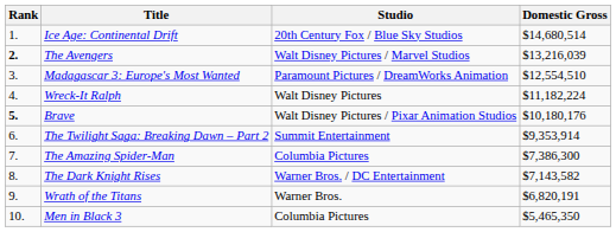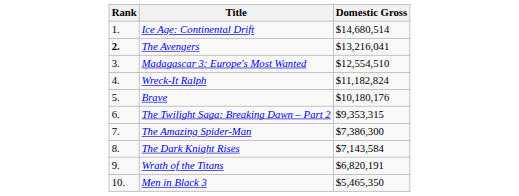 <table class="wikitable sortable" style="margin:auto; margin:auto;">
 <tr>
 <th>Rank</th>
 <th>Title</th>
-<th>Studio</th>
 <th>Domestic Gross</th>
 </tr>
 <tr>
 <td>1.</td>
 <td><em><a href='#'>Ice Age: Continental Drift</a></em></td>
-<td><a href='#'>20th Century Fox</a> / <a href='#'>Blue Sky Studios</a></td>
 <td>$14,680,514</td>
 </tr>
 <tr>
 <td><strong>2.</strong></td>
 <td><em><a href='#'>The Avengers</a></em></td>
-<td><a href='#'>Walt Disney Pictures</a> / <a href='#'>Marvel Studios</a></td>
-<td>$13,216,039</td>
+<td>$13,216,041</td>
 </tr>
 <tr>
 <td>3.</td>
 <td><em><a href='#'>Madagascar 3: Europe's Most Wanted</a></em></td>
-<td><a href='#'>Paramount Pictures</a> / <a href='#'>DreamWorks Animation</a></td>
 <td>$12,554,510</td>
 </tr>
 <tr>
 <td>4.</td>
 <td><em><a href='#'>Wreck-It Ralph</a></em></td>
-<td>Walt Disney Pictures</td>
-<td>$11,182,224</td>
+<td>$11,182,824</td>
 </tr>
 <tr>
-<td><strong>5.</strong></td>
+<td>5.</td>
 <td><em><a href='#'>Brave</a></em></td>
-<td>Walt Disney Pictures / <a href='#'>Pixar Animation Studios</a></td>
 <td>$10,180,176</td>
 </tr>
 <tr>
 <td>6.</td>
 <td><em><a href='#'>The Twilight Saga: Breaking Dawn – Part 2</a></em></td>
-<td><a href='#'>Summit Entertainment</a></td>
-<td>$9,353,914</td>
+<td>$9,353,315</td>
 </tr>
 <tr>
 <td>7.</td>
 <td><em><a href='#'>The Amazing Spider-Man</a></em></td>
-<td><a href='#'>Columbia Pictures</a></td>
 <td>$7,386,300</td>
 </tr>
 <tr>
 <td>8.</td>
 <td><em><a href='#'>The Dark Knight Rises</a></em></td>
-<td><a href='#'>Warner Bros.</a> / <a href='#'>DC Entertainment</a></td>
-<td>$7,143,582</td>
+<td>$7,143,584</td>
 </tr>
 <tr>
 <td>9.</td>
 <td><em><a href='#'>Wrath of the Titans</a></em></td>
-<td>Warner Bros.</td>
 <td>$6,820,191</td>
 </tr>
 <tr>
 <td>10.</td>
 <td><em><a href='#'>Men in Black 3</a></em></td>
-<td>Columbia Pictures</td>
 <td>$5,465,350</td>
 </tr>
 </table>
